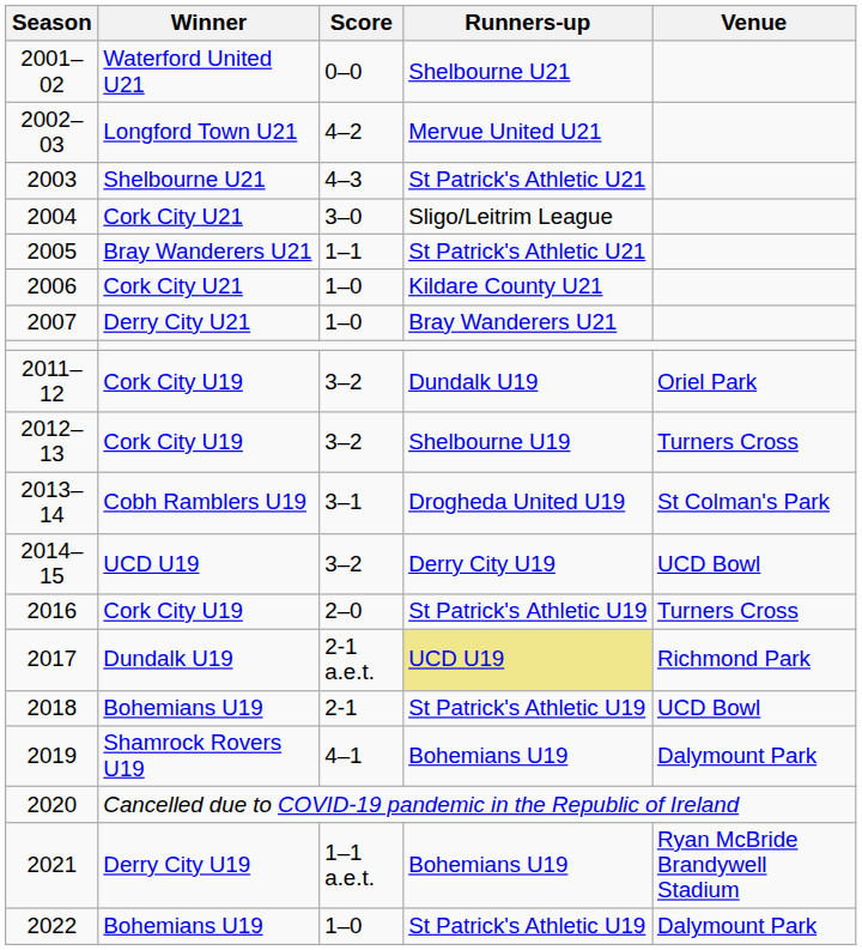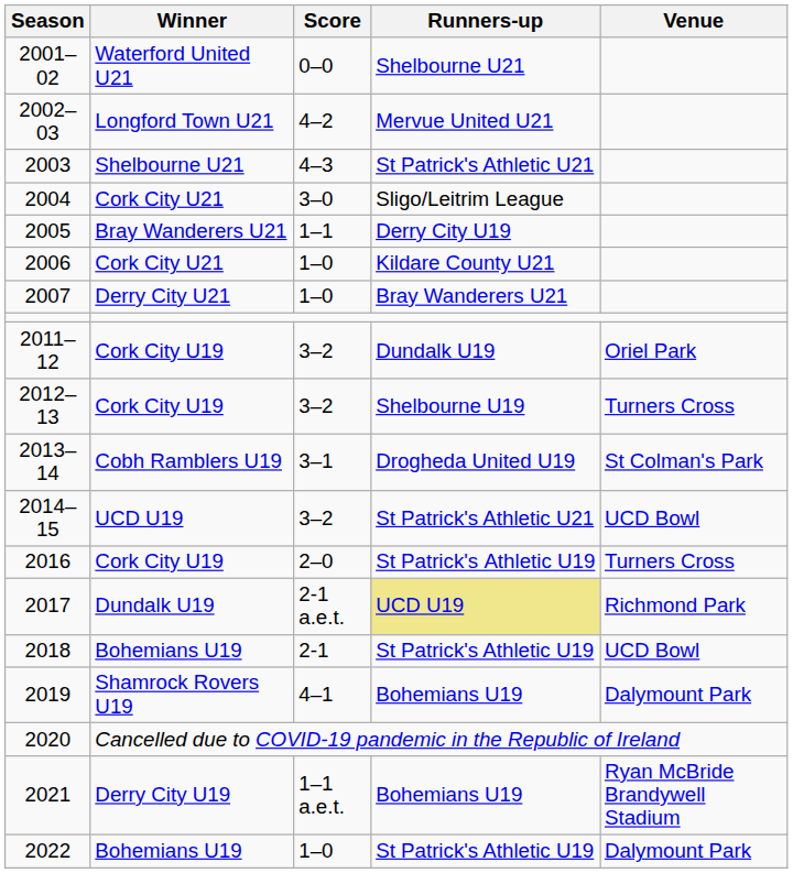 <table class="wikitable collapsible">
 <tr>
 <th>Season</th>
 <th>Winner</th>
 <th>Score</th>
 <th>Runners-up</th>
 <th>Venue</th>
 </tr>
 <tr>
 <td align=center>2001–02</td>
 <td><a href='#'>Waterford United U21</a></td>
 <td>0–0 <em></em></td>
 <td><a href='#'>Shelbourne U21</a></td>
 <td></td>
 </tr>
 <tr>
 <td align=center>2002–03</td>
 <td><a href='#'>Longford Town U21</a></td>
 <td>4–2</td>
 <td><a href='#'>Mervue United U21</a></td>
 <td></td>
 </tr>
 <tr>
 <td align=center>2003</td>
 <td><a href='#'>Shelbourne U21</a></td>
 <td>4–3</td>
 <td><a href='#'>St Patrick's Athletic U21</a></td>
 <td></td>
 </tr>
 <tr>
 <td align=center>2004</td>
 <td><a href='#'>Cork City U21</a></td>
 <td>3–0</td>
 <td>Sligo/Leitrim League </td>
 <td></td>
 </tr>
 <tr>
 <td align=center>2005</td>
 <td><a href='#'>Bray Wanderers U21</a></td>
 <td>1–1 <em></em></td>
-<td><a href='#'>St Patrick's Athletic U21</a></td>
+<td><a href='#'>Derry City U19</a></td>
 <td></td>
 </tr>
 <tr>
 <td align=center>2006</td>
 <td><a href='#'>Cork City U21</a></td>
 <td>1–0</td>
 <td><a href='#'>Kildare County U21</a></td>
 <td></td>
 </tr>
 <tr>
 <td align=center>2007</td>
 <td><a href='#'>Derry City U21</a></td>
 <td>1–0</td>
 <td><a href='#'>Bray Wanderers U21</a></td>
 <td></td>
 </tr>
 <tr>
 <td></td>
 </tr>
 <tr>
 <td align=center>2011–12</td>
 <td><a href='#'>Cork City U19</a></td>
 <td>3–2</td>
 <td><a href='#'>Dundalk U19</a></td>
 <td><a href='#'>Oriel Park</a></td>
 </tr>
 <tr>
 <td align=center>2012–13</td>
 <td><a href='#'>Cork City U19</a></td>
 <td>3–2</td>
 <td><a href='#'>Shelbourne U19</a></td>
 <td><a href='#'>Turners Cross</a></td>
 </tr>
 <tr>
 <td align=center>2013–14</td>
 <td><a href='#'>Cobh Ramblers U19</a></td>
 <td>3–1</td>
 <td><a href='#'>Drogheda United U19</a></td>
 <td><a href='#'>St Colman's Park</a></td>
 </tr>
 <tr>
 <td align=center>2014–15</td>
 <td><a href='#'>UCD U19</a></td>
 <td>3–2</td>
-<td><a href='#'>Derry City U19</a></td>
+<td><a href='#'>St Patrick's Athletic U21</a></td>
 <td><a href='#'>UCD Bowl</a></td>
 </tr>
 <tr>
 <td align=center>2016</td>
 <td><a href='#'>Cork City U19</a></td>
 <td>2–0</td>
 <td><a href='#'>St Patrick's Athletic U19</a></td>
 <td><a href='#'>Turners Cross</a></td>
 </tr>
 <tr>
 <td align=center>2017</td>
 <td><a href='#'>Dundalk U19</a></td>
 <td>2-1 a.e.t.</td>
 <td style="background: khaki;"><a href='#'>UCD U19</a></td>
 <td><a href='#'>Richmond Park</a></td>
 </tr>
 <tr>
 <td align=center>2018</td>
 <td><a href='#'>Bohemians U19</a></td>
 <td>2-1</td>
 <td><a href='#'>St Patrick's Athletic U19</a></td>
 <td><a href='#'>UCD Bowl</a></td>
 </tr>
 <tr>
 <td align=center>2019</td>
 <td><a href='#'>Shamrock Rovers U19</a></td>
 <td>4–1</td>
 <td><a href='#'>Bohemians U19</a></td>
 <td><a href='#'>Dalymount Park</a></td>
 </tr>
 <tr>
 <td align=center>2020</td>
 <td rowspan=1 colspan=4><em>Cancelled due to <a href='#'>COVID-19 pandemic in the Republic of Ireland</a></em></td>
 </tr>
 <tr>
 <td align=center>2021 </td>
 <td><a href='#'>Derry City U19</a></td>
 <td>1–1 a.e.t. <em></em></td>
 <td><a href='#'>Bohemians U19</a></td>
 <td><a href='#'>Ryan McBride Brandywell Stadium</a></td>
 </tr>
 <tr>
 <td align=center>2022</td>
 <td><a href='#'>Bohemians U19</a></td>
 <td>1–0</td>
 <td><a href='#'>St Patrick's Athletic U19</a></td>
 <td><a href='#'>Dalymount Park</a></td>
 </tr>
 <tr>
 </tr>
 </table>
